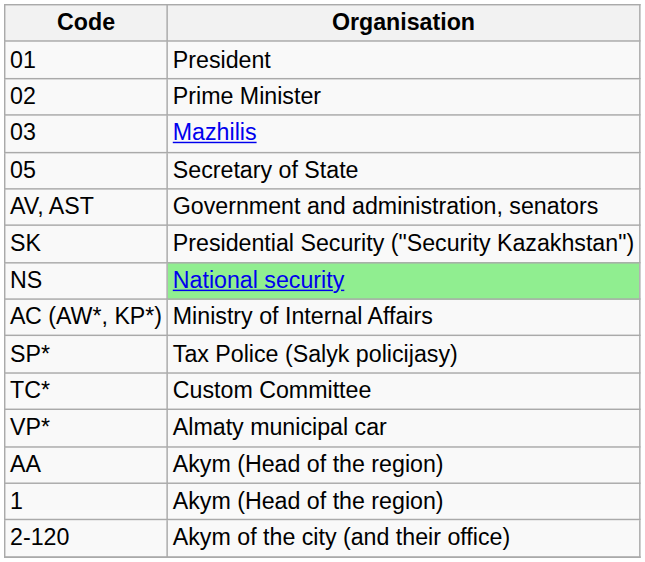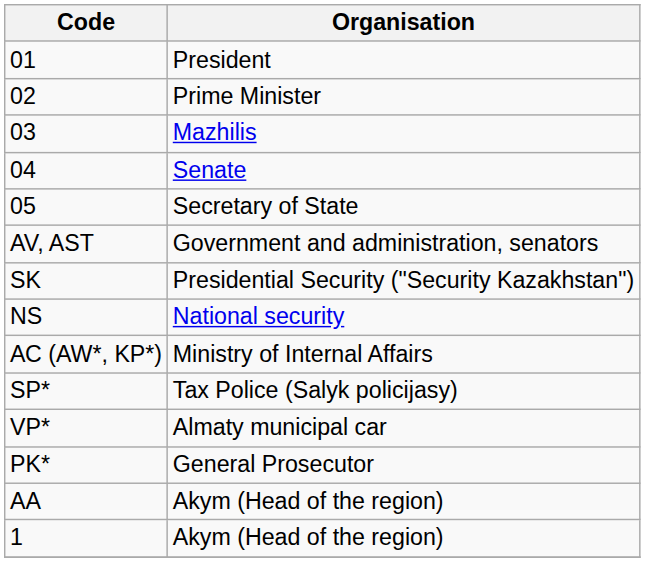 <table class=wikitable>
 <tr class="hintergrundfarbe6">
 <th>Code</th>
 <th>Organisation</th>
 </tr>
 <tr>
 <td>01</td>
 <td>President</td>
 </tr>
 <tr>
 <td>02</td>
 <td>Prime Minister</td>
 </tr>
 <tr>
 <td>03</td>
 <td><a href='#'>Mazhilis</a></td>
 </tr>
 <tr>
+<td>04</td>
+<td><a href='#'>Senate</a></td>
+</tr>
+<tr>
 <td>05</td>
 <td>Secretary of State</td>
 </tr>
 <tr>
 <td>AV, AST</td>
 <td>Government and administration, senators</td>
 </tr>
 <tr>
 <td>SK</td>
 <td>Presidential Security ("Security Kazakhstan")</td>
 </tr>
 <tr>
 <td>NS</td>
-<td style="background: lightgreen;"><a href='#'>National security</a></td>
+<td><a href='#'>National security</a></td>
 </tr>
 <tr>
 <td>АС (AW*, KP*)</td>
 <td>Ministry of Internal Affairs</td>
 </tr>
 <tr>
 <td>SP*</td>
 <td>Tax Police (Salyk policijasy)</td>
 </tr>
 <tr>
-<td>ТC*</td>
-<td>Custom Committee</td>
+<td>VP*</td>
+<td>Almaty municipal car</td>
 </tr>
 <tr>
-<td>VP*</td>
-<td>Almaty municipal car</td>
+<td>PK*</td>
+<td>General Prosecutor</td>
 </tr>
 <tr>
 <td>АА</td>
 <td>Akym (Head of the region)</td>
 </tr>
 <tr>
 <td>1</td>
 <td>Akym (Head of the region)</td>
 </tr>
 <tr>
-<td>2-120</td>
-<td>Akym of the city (and their office)</td>
-</tr>
-<tr>
 </tr>
 </table>
